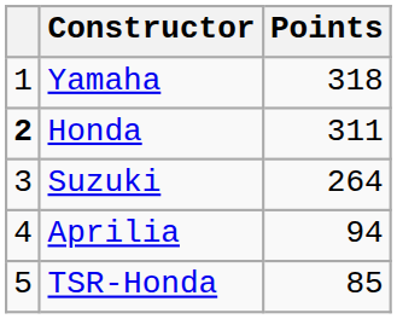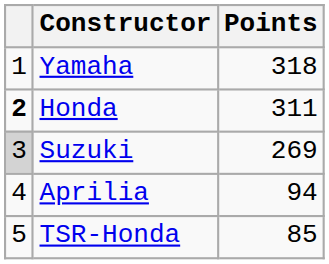 <table class="wikitable" style="font-size: 95%;">
 <tr>
 <th></th>
 <th>Constructor</th>
 <th>Points</th>
 </tr>
 <tr>
 <td align=center>1</td>
 <td> <a href='#'>Yamaha</a></td>
 <td align=right>318</td>
 </tr>
 <tr>
 <td align=center><strong>2</strong></td>
 <td> <a href='#'>Honda</a></td>
 <td align=right>311</td>
 </tr>
 <tr>
-<td align=center>3</td>
+<td align=center style="background: lightgrey;">3</td>
 <td> <a href='#'>Suzuki</a></td>
-<td align=right>264</td>
+<td align=right>269</td>
 </tr>
 <tr>
 <td align=center>4</td>
 <td> <a href='#'>Aprilia</a></td>
 <td align=right>94</td>
 </tr>
 <tr>
 <td align=center>5</td>
 <td> <a href='#'>TSR-Honda</a></td>
 <td align=right>85</td>
 </tr>
 </table>
